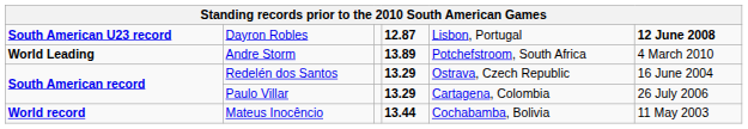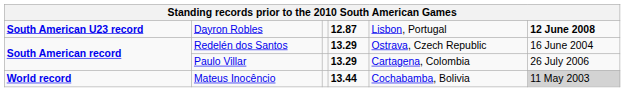 <table class="wikitable" width=75%>
 <tr>
 <th colspan="6">Standing records prior to the 2010 South American Games</th>
 </tr>
 <tr>
 <td><strong><a href='#'>South American U23 record</a></strong></td>
 <td><a href='#'>Dayron Robles</a></td>
 <td align=left></td>
 <td><strong>12.87</strong></td>
 <td><a href='#'>Lisbon</a>, Portugal</td>
 <td><strong>12 June 2008</strong></td>
-</tr>
-<tr>
-<td><strong>World Leading</strong></td>
-<td><a href='#'>Andre Storm</a></td>
-<td align=left></td>
-<td><strong>13.89</strong></td>
-<td><a href='#'>Potchefstroom</a>, South Africa</td>
-<td>4 March 2010</td>
 </tr>
 <tr>
 <td rowspan=2><strong><a href='#'>South American record</a></strong></td>
 <td><a href='#'>Redelén dos Santos</a></td>
 <td align=left></td>
 <td><strong>13.29</strong></td>
 <td><a href='#'>Ostrava</a>, Czech Republic</td>
 <td>16 June 2004</td>
 </tr>
 <tr>
 <td><a href='#'>Paulo Villar</a></td>
 <td align=left></td>
 <td><strong>13.29</strong></td>
 <td><a href='#'>Cartagena</a>, Colombia</td>
 <td>26 July 2006</td>
 </tr>
 <tr>
 <td><strong><a href='#'>World record</a></strong></td>
 <td><a href='#'>Mateus Inocêncio</a></td>
 <td align=left></td>
 <td><strong>13.44</strong></td>
 <td><a href='#'>Cochabamba</a>, Bolivia</td>
-<td>11 May 2003</td>
+<td style="background: lightgrey;">11 May 2003</td>
 </tr>
 </table>
